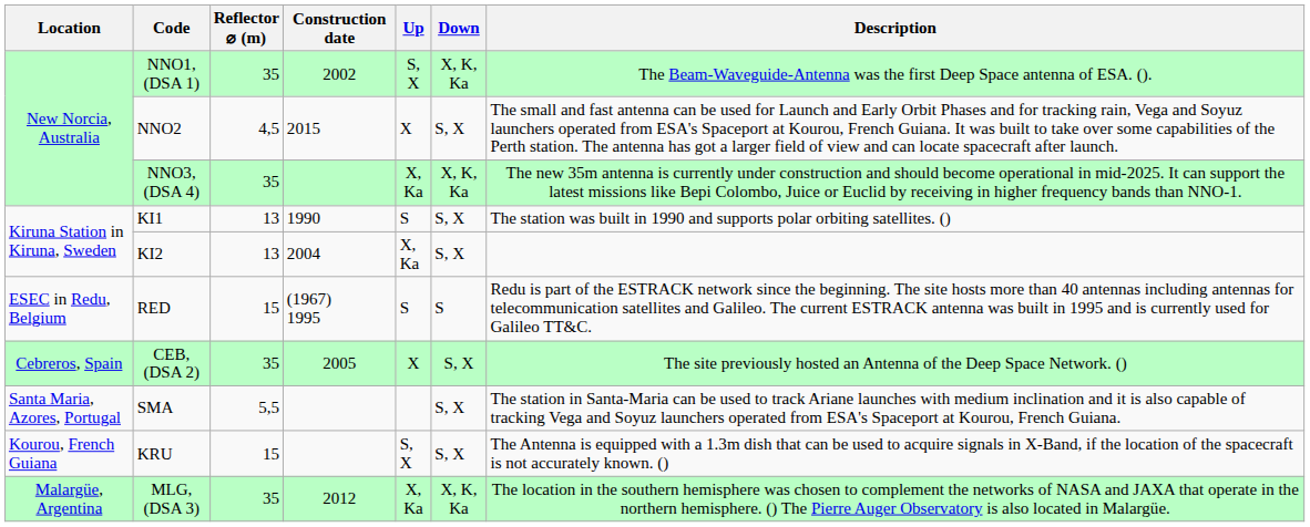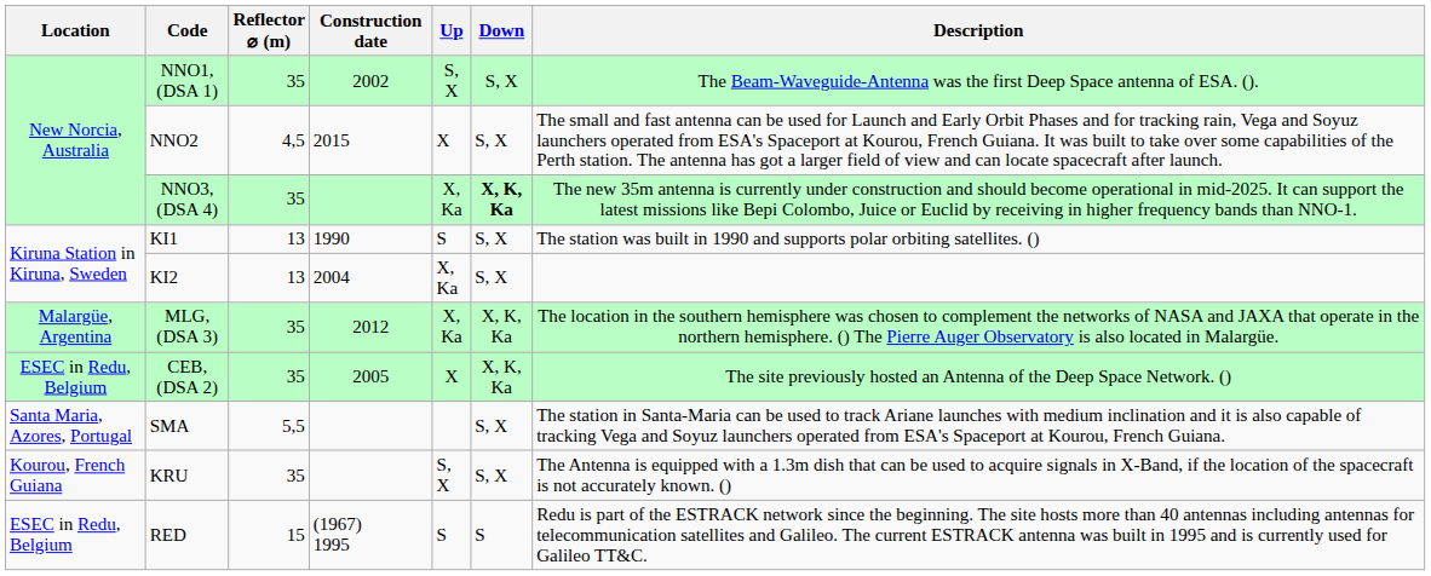 <table class="wikitable zebra sortable">
 <tr>
 <th>Location</th>
 <th>Code</th>
 <th>Reflector<br>⌀ (m)</th>
 <th>Construction date</th>
 <th><a href='#'>Up</a></th>
 <th><a href='#'>Down</a></th>
 <th>Description</th>
 </tr>
 <tr style="background:#B9FFC5; color:black; text-align:center;">
 <td rowspan="3"><a href='#'>New Norcia</a>, <a href='#'>Australia</a></td>
 <td>NNO1, (DSA 1)</td>
 <td style="text-align:right">35</td>
 <td>2002</td>
 <td>S, X</td>
-<td>X, K, Ka</td>
+<td>S, X</td>
 <td>The <a href='#'>Beam-Waveguide-Antenna</a> was the first Deep Space antenna of ESA. ().</td>
 </tr>
 <tr>
 <td>NNO2</td>
 <td style="text-align:right">4,5</td>
 <td>2015</td>
 <td>X</td>
 <td>S, X</td>
 <td>The small and fast antenna can be used for Launch and Early Orbit Phases and for tracking rain, Vega and Soyuz launchers operated from ESA's Spaceport at Kourou, French Guiana. It was built to take over some capabilities of the Perth station. The antenna has got a larger field of view and can locate spacecraft after launch.</td>
 </tr>
 <tr style="background:#B9FFC5; color:black; text-align:center;">
 <td>NNO3, (DSA 4)</td>
 <td style="text-align:right">35</td>
 <td></td>
 <td>X, Ka</td>
-<td>X, K, Ka</td>
+<td><strong>X, K, Ka</strong></td>
 <td>The new 35m antenna is currently under construction and should become operational in mid-2025. It can support the latest missions like Bepi Colombo, Juice or Euclid by receiving in higher frequency bands than NNO-1.</td>
 </tr>
 <tr>
 <td rowspan="2"><a href='#'>Kiruna Station</a> in <a href='#'>Kiruna</a>, <a href='#'>Sweden</a></td>
 <td>KI1</td>
 <td style="text-align:right">13</td>
 <td>1990</td>
 <td>S</td>
 <td>S, X</td>
 <td>The station was built in 1990 and supports polar orbiting satellites. ()</td>
 </tr>
 <tr>
 <td>KI2</td>
 <td style="text-align:right">13</td>
 <td>2004</td>
 <td>X, Ka</td>
 <td>S, X</td>
 <td></td>
 </tr>
-<tr>
-<td><a href='#'>ESEC</a> in <a href='#'>Redu</a>, <a href='#'>Belgium</a></td>
-<td>RED</td>
-<td style="text-align:right">15</td>
-<td>(1967)<br>1995</td>
-<td>S</td>
-<td>S</td>
-<td>Redu is part of the ESTRACK network since the beginning. The site hosts more than 40 antennas including antennas for telecommunication satellites and Galileo. The current ESTRACK antenna was built in 1995 and is currently used for Galileo TT&C.</td>
+<tr style="background:#B9FFC5; color:black; text-align:center;">
+<td><a href='#'>Malargüe</a>, <a href='#'>Argentina</a></td>
+<td>MLG, (DSA 3)</td>
+<td style="text-align:right">35</td>
+<td>2012</td>
+<td>X, Ka</td>
+<td>X, K, Ka</td>
+<td>The location in the southern hemisphere was chosen to complement the networks of NASA and JAXA that operate in the northern hemisphere. () The <a href='#'>Pierre Auger Observatory</a> is also located in Malargüe.</td>
 </tr>
 <tr style="background:#B9FFC5; color:black; text-align:center;">
-<td><a href='#'>Cebreros</a>, <a href='#'>Spain</a></td>
+<td><a href='#'>ESEC</a> in <a href='#'>Redu</a>, <a href='#'>Belgium</a></td>
 <td>CEB, (DSA 2)</td>
 <td style="text-align:right">35</td>
 <td>2005</td>
 <td>X</td>
-<td>S, X</td>
+<td>X, K, Ka</td>
 <td>The site previously hosted an Antenna of the Deep Space Network. ()</td>
 </tr>
 <tr>
 <td><a href='#'>Santa Maria</a>, <a href='#'>Azores</a>, <a href='#'>Portugal</a></td>
 <td>SMA</td>
 <td style="text-align:right">5,5</td>
 <td></td>
 <td></td>
 <td>S, X</td>
 <td>The station in Santa-Maria can be used to track Ariane launches with medium inclination and it is also capable of tracking Vega and Soyuz launchers operated from ESA's Spaceport at Kourou, French Guiana.</td>
 </tr>
 <tr>
 <td><a href='#'>Kourou</a>, <a href='#'>French Guiana</a></td>
 <td>KRU</td>
-<td style="text-align:right">15</td>
+<td style="text-align:right">35</td>
 <td></td>
 <td>S, X</td>
 <td>S, X</td>
 <td>The Antenna is equipped with a 1.3m dish that can be used to acquire signals in X-Band, if the location of the spacecraft is not accurately known. ()</td>
 </tr>
-<tr style="background:#B9FFC5; color:black; text-align:center;">
-<td><a href='#'>Malargüe</a>, <a href='#'>Argentina</a></td>
-<td>MLG, (DSA 3)</td>
-<td style="text-align:right">35</td>
-<td>2012</td>
-<td>X, Ka</td>
-<td>X, K, Ka</td>
-<td>The location in the southern hemisphere was chosen to complement the networks of NASA and JAXA that operate in the northern hemisphere. () The <a href='#'>Pierre Auger Observatory</a> is also located in Malargüe.</td>
+<tr>
+<td><a href='#'>ESEC</a> in <a href='#'>Redu</a>, <a href='#'>Belgium</a></td>
+<td>RED</td>
+<td style="text-align:right">15</td>
+<td>(1967)<br>1995</td>
+<td>S</td>
+<td>S</td>
+<td>Redu is part of the ESTRACK network since the beginning. The site hosts more than 40 antennas including antennas for telecommunication satellites and Galileo. The current ESTRACK antenna was built in 1995 and is currently used for Galileo TT&C.</td>
 </tr>
 </table>
